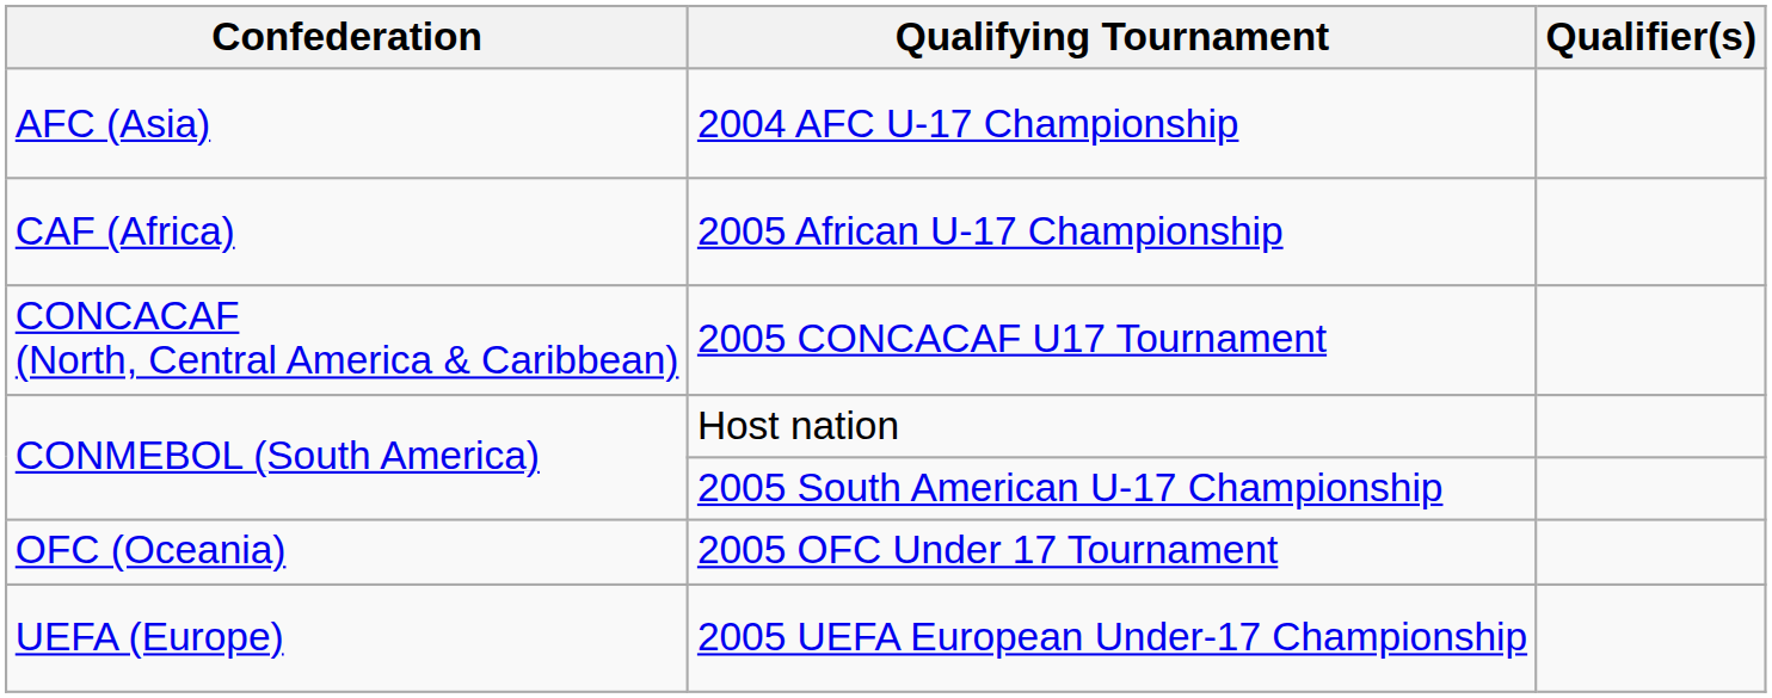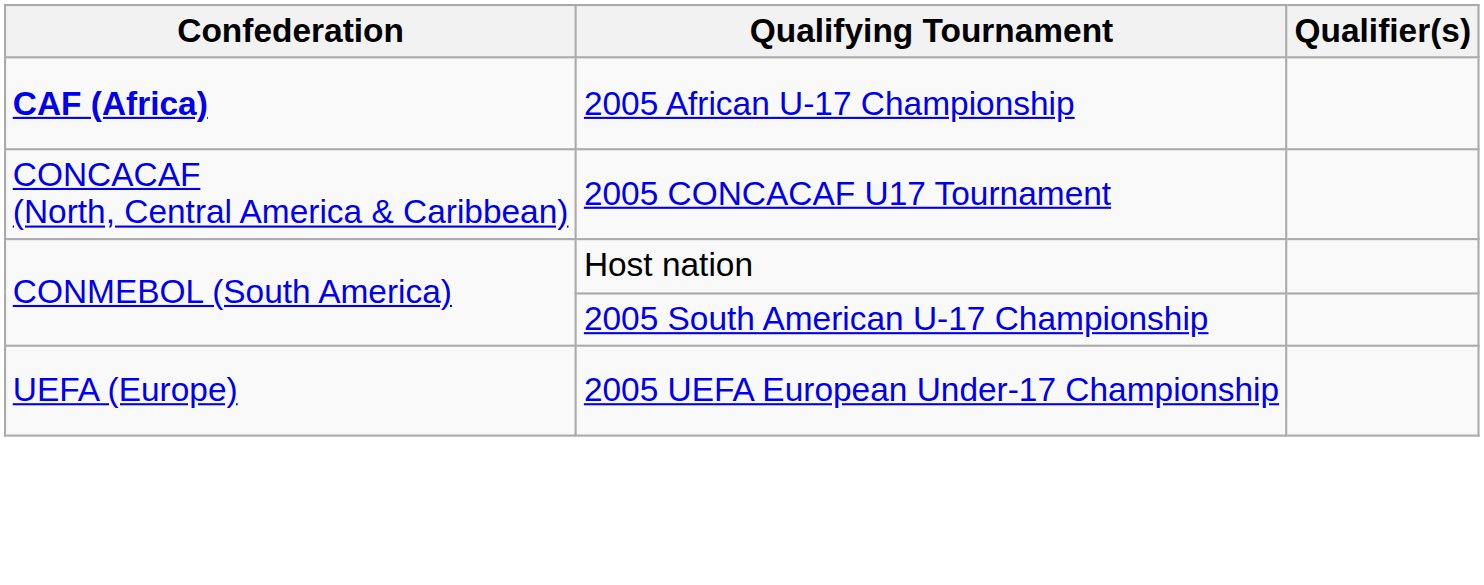 <table class=wikitable>
 <tr>
 <th>Confederation</th>
 <th>Qualifying Tournament</th>
 <th>Qualifier(s)</th>
 </tr>
 <tr>
-<td><a href='#'>AFC (Asia)</a></td>
-<td><a href='#'>2004 AFC U-17 Championship</a></td>
-<td><br><br></td>
-</tr>
-<tr>
-<td><a href='#'>CAF (Africa)</a></td>
+<td><strong><a href='#'>CAF (Africa)</a></strong></td>
 <td><a href='#'>2005 African U-17 Championship</a></td>
 <td><br><br></td>
 </tr>
 <tr>
 <td><a href='#'>CONCACAF<br>(North, Central America & Caribbean)</a></td>
 <td><a href='#'>2005 CONCACAF U17 Tournament</a></td>
 <td><br><br></td>
 </tr>
 <tr>
 <td rowspan=2><a href='#'>CONMEBOL (South America)</a></td>
 <td>Host nation</td>
 <td></td>
 </tr>
 <tr>
 <td><a href='#'>2005 South American U-17 Championship</a></td>
 <td><br></td>
 </tr>
 <tr>
-<td><a href='#'>OFC (Oceania)</a></td>
-<td><a href='#'>2005 OFC Under 17 Tournament</a></td>
-<td></td>
-</tr>
-<tr>
 <td><a href='#'>UEFA (Europe)</a></td>
 <td><a href='#'>2005 UEFA European Under-17 Championship</a></td>
 <td><br><br></td>
 </tr>
 </table>
